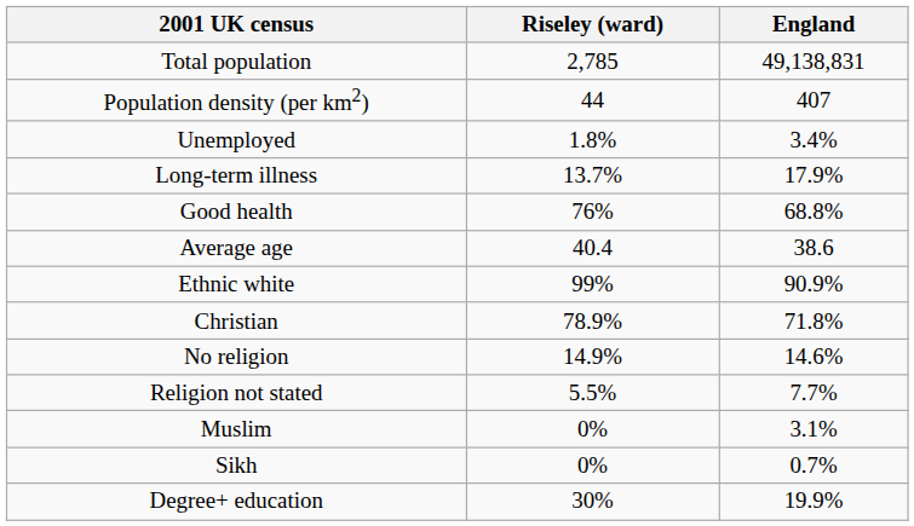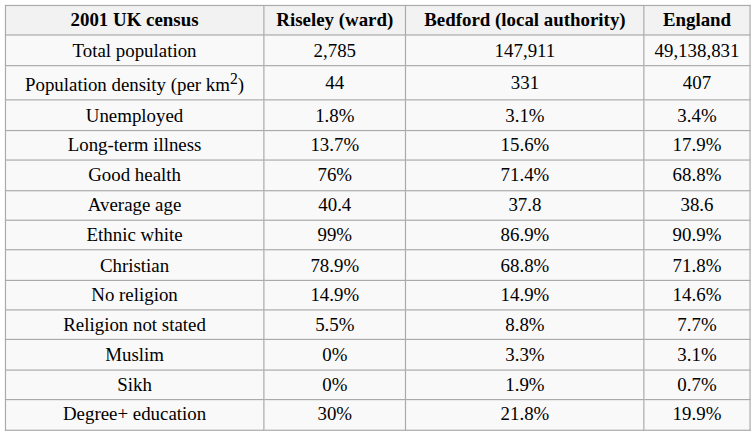 <table class="wikitable" id="toc" style="float:right; margin-left:2em; width:50%;">
 <tr>
 <th United Kingdom Census 2001>2001 UK census</th>
 <th><strong>Riseley (ward)</strong></th>
+<th><strong>Bedford (local authority)</strong></th>
 <th><strong>England</strong></th>
 </tr>
 <tr style="text-align:center;">
 <td>Total population</td>
 <td>2,785</td>
+<td>147,911</td>
 <td>49,138,831</td>
 </tr>
 <tr style="text-align:center;">
 <td>Population density (per km<sup>2</sup>)</td>
 <td>44</td>
+<td>331</td>
 <td>407</td>
 </tr>
 <tr style="text-align:center;">
 <td>Unemployed</td>
 <td>1.8%</td>
+<td>3.1%</td>
 <td>3.4%</td>
 </tr>
 <tr style="text-align:center;">
 <td>Long-term illness</td>
 <td>13.7%</td>
+<td>15.6%</td>
 <td>17.9%</td>
 </tr>
 <tr style="text-align:center;">
 <td>Good health</td>
 <td>76%</td>
+<td>71.4%</td>
 <td>68.8%</td>
 </tr>
 <tr style="text-align:center;">
 <td>Average age</td>
 <td>40.4</td>
+<td>37.8</td>
 <td>38.6</td>
 </tr>
 <tr style="text-align:center;">
 <td>Ethnic white</td>
 <td>99%</td>
+<td>86.9%</td>
 <td>90.9%</td>
 </tr>
 <tr style="text-align:center;">
 <td>Christian</td>
 <td>78.9%</td>
+<td>68.8%</td>
 <td>71.8%</td>
 </tr>
 <tr style="text-align:center;">
 <td>No religion</td>
+<td>14.9%</td>
 <td>14.9%</td>
 <td>14.6%</td>
 </tr>
 <tr style="text-align:center;">
 <td>Religion not stated</td>
 <td>5.5%</td>
+<td>8.8%</td>
 <td>7.7%</td>
 </tr>
 <tr style="text-align:center;">
 <td>Muslim</td>
 <td>0%</td>
+<td>3.3%</td>
 <td>3.1%</td>
 </tr>
 <tr style="text-align:center;">
 <td>Sikh</td>
 <td>0%</td>
+<td>1.9%</td>
 <td>0.7%</td>
 </tr>
 <tr style="text-align:center;">
 <td>Degree+ education</td>
 <td>30%</td>
+<td>21.8%</td>
 <td>19.9%</td>
 </tr>
 </table>
